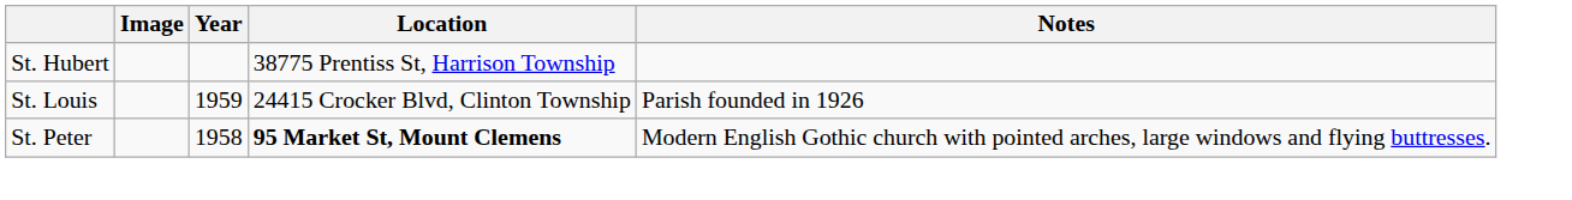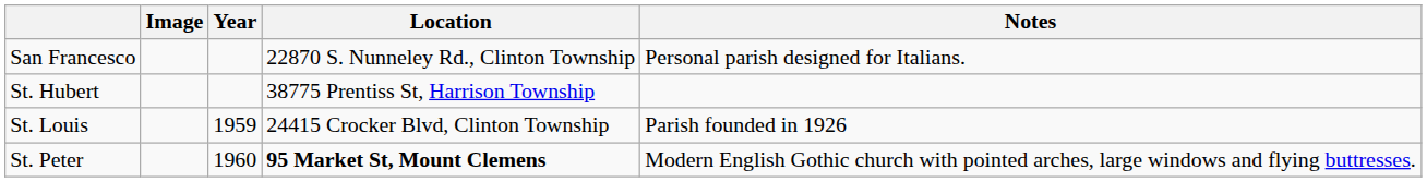 <table class="wikitable sortable">
 <tr>
 <th></th>
 <th class="unsortable">Image</th>
 <th>Year</th>
 <th class="unsortable">Location</th>
 <th class="unsortable">Notes</th>
+</tr>
+<tr>
+<td>San Francesco</td>
+<td></td>
+<td></td>
+<td>22870 S. Nunneley Rd., Clinton Township</td>
+<td>Personal parish designed for Italians.</td>
 </tr>
 <tr>
 <td>St. Hubert</td>
 <td></td>
 <td></td>
 <td>38775 Prentiss St, <a href='#'>Harrison Township</a></td>
 <td></td>
 </tr>
 <tr>
 <td>St. Louis</td>
 <td></td>
 <td>1959</td>
 <td>24415 Crocker Blvd, Clinton Township</td>
 <td>Parish founded in 1926</td>
 </tr>
 <tr>
 <td>St. Peter</td>
 <td></td>
-<td>1958</td>
+<td>1960</td>
 <td><strong>95 Market St, Mount Clemens</strong></td>
 <td>Modern English Gothic church with pointed arches, large windows and flying <a href='#'>buttresses</a>.</td>
 </tr>
 </table>
